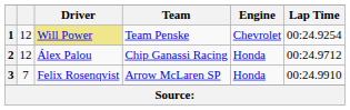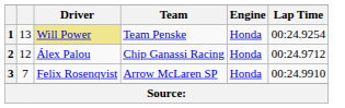 <table class="wikitable" style="font-size:95%;">
 <tr>
 </tr>
 <tr>
 <th></th>
 <th></th>
 <th>Driver</th>
 <th>Team</th>
 <th>Engine</th>
 <th>Lap Time</th>
 </tr>
 <tr>
 <th>1</th>
-<td align="center">12</td>
+<td align="center">13</td>
 <td style="background: khaki;"> <a href='#'>Will Power</a> <strong></strong></td>
 <td><a href='#'>Team Penske</a></td>
-<td><a href='#'>Chevrolet</a></td>
+<td><a href='#'>Honda</a></td>
 <td>00:24.9254</td>
 </tr>
 <tr>
 <th>2</th>
 <td align="center">12</td>
 <td> <a href='#'>Álex Palou</a></td>
 <td><a href='#'>Chip Ganassi Racing</a></td>
 <td><a href='#'>Honda</a></td>
 <td>00:24.9712</td>
 </tr>
 <tr>
 <th>3</th>
 <td align="center">7</td>
 <td> <a href='#'>Felix Rosenqvist</a></td>
 <td><a href='#'>Arrow McLaren SP</a></td>
 <td><a href='#'>Honda</a></td>
 <td>00:24.9910</td>
 </tr>
 <tr>
 </tr>
 <tr class="sortbottom">
 <th colspan="6">Source:</th>
 </tr>
 </table>
